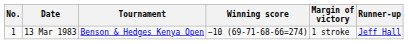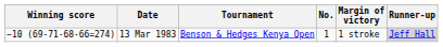 <table class="wikitable" style="font-size:95%;">
 <tr>
-<th>No.</th>
+<th>Winning score</th>
 <th>Date</th>
 <th>Tournament</th>
-<th>Winning score</th>
+<th>No.</th>
 <th>Margin of<br>victory</th>
 <th>Runner-up</th>
 </tr>
 <tr>
-<td align=center>1</td>
+<td>−10 (69-71-68-66=274)</td>
 <td align=right>13 Mar 1983</td>
 <td><a href='#'>Benson & Hedges Kenya Open</a></td>
-<td>−10 (69-71-68-66=274)</td>
+<td align=center>1</td>
 <td>1 stroke</td>
-<td> <a href='#'>Jeff Hall</a></td>
+<td style="background: lightgrey;"> <a href='#'>Jeff Hall</a></td>
 </tr>
 </table>
